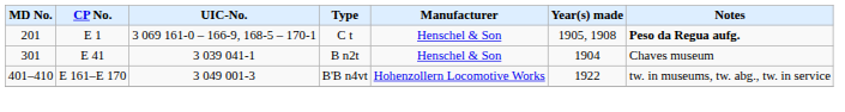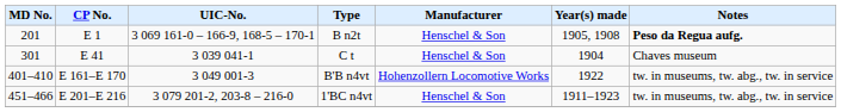 <table class="wikitable" style=text-align:center;>
 <tr>
 <th style=background-color:#def;>MD No.</th>
 <th style=background-color:#def;><a href='#'>CP</a> No.</th>
 <th style=background-color:#def;>UIC-No.</th>
 <th style=background-color:#def;>Type</th>
 <th style=background-color:#def;>Manufacturer</th>
 <th style=background-color:#def;>Year(s) made</th>
 <th style=background-color:#def;>Notes</th>
 </tr>
 <tr>
 <td>201</td>
 <td>E 1</td>
 <td>3 069 161-0 – 166-9, 168-5 – 170-1</td>
-<td>C t</td>
+<td>B n2t</td>
 <td><a href='#'>Henschel & Son</a></td>
 <td>1905, 1908</td>
 <td align=left><strong>Peso da Regua aufg.</strong></td>
 </tr>
 <tr>
 <td>301</td>
 <td>E 41</td>
 <td>3 039 041-1</td>
-<td>B n2t</td>
+<td>C t</td>
 <td><a href='#'>Henschel & Son</a></td>
 <td>1904</td>
 <td align=left>Chaves museum</td>
 </tr>
 <tr>
 <td>401–410</td>
 <td>E 161–E 170</td>
 <td>3 049 001-3</td>
 <td>B'B n4vt</td>
 <td><a href='#'>Hohenzollern Locomotive Works</a></td>
 <td>1922</td>
 <td align=left>tw. in museums, tw. abg., tw. in service</td>
 </tr>
 <tr>
+<td>451–466</td>
+<td>E 201–E 216</td>
+<td>3 079 201-2, 203-8 – 216-0</td>
+<td>1'BC n4vt</td>
+<td><a href='#'>Henschel & Son</a></td>
+<td>1911–1923</td>
+<td align=left>tw. in museums, tw. abg., tw. in service</td>
+</tr>
+<tr>
 </tr>
 </table>
